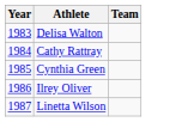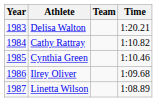 <table class="wikitable sortable">
 <tr>
 <th>Year</th>
 <th>Athlete</th>
 <th>Team</th>
+<th>Time</th>
 </tr>
 <tr>
 <td><a href='#'>1983</a></td>
 <td><a href='#'>Delisa Walton</a></td>
 <td></td>
+<td>1:20.21 </td>
 </tr>
 <tr>
 <td><a href='#'>1984</a></td>
 <td><a href='#'>Cathy Rattray</a></td>
 <td></td>
+<td>1:10.82</td>
 </tr>
 <tr>
 <td><a href='#'>1985</a></td>
 <td><a href='#'>Cynthia Green</a></td>
 <td></td>
+<td>1:10.46</td>
 </tr>
 <tr>
 <td><a href='#'>1986</a></td>
 <td><a href='#'>Ilrey Oliver</a></td>
 <td></td>
+<td>1:09.68</td>
 </tr>
 <tr>
 <td><a href='#'>1987</a></td>
 <td><a href='#'>Linetta Wilson</a></td>
 <td></td>
+<td>1:08.89</td>
 </tr>
 </table>
